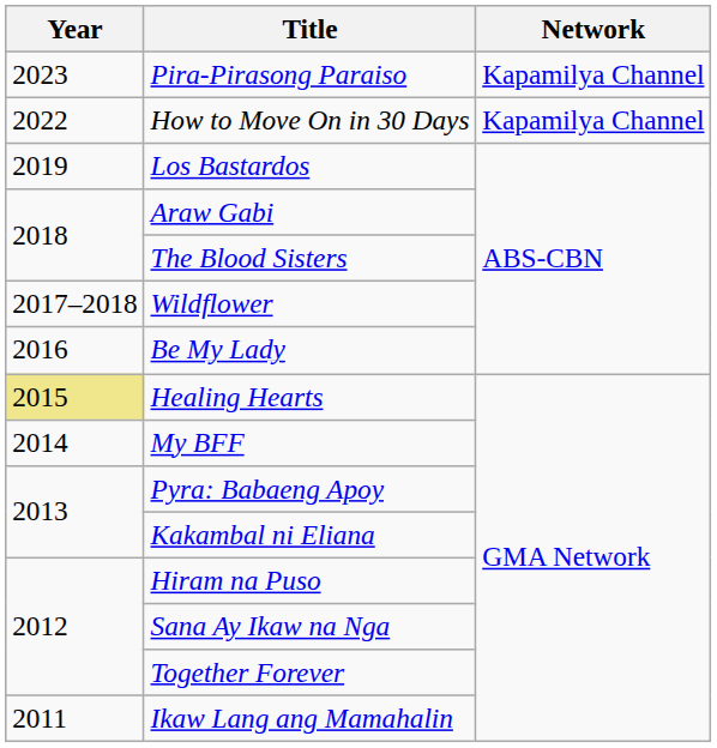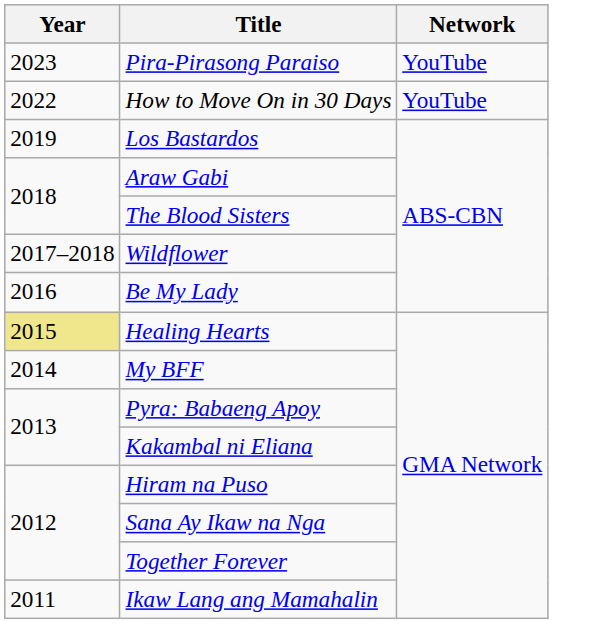 <table class="wikitable" style="font-size: 95%;">
 <tr>
 <th>Year</th>
 <th>Title</th>
 <th>Network</th>
 </tr>
 <tr>
 <td>2023</td>
 <td><em><a href='#'>Pira-Pirasong Paraiso</a></em></td>
-<td><a href='#'>Kapamilya Channel</a></td>
+<td><a href='#'>YouTube</a></td>
 </tr>
 <tr>
 <td>2022</td>
 <td><em>How to Move On in 30 Days</em></td>
-<td><a href='#'>Kapamilya Channel</a></td>
+<td><a href='#'>YouTube</a></td>
 </tr>
 <tr>
 <td>2019</td>
 <td><em><a href='#'>Los Bastardos</a></em></td>
 <td rowspan="5"><a href='#'>ABS-CBN</a></td>
 </tr>
 <tr>
 <td rowspan="2">2018</td>
 <td><em><a href='#'>Araw Gabi</a></em></td>
 </tr>
 <tr>
 <td><em><a href='#'>The Blood Sisters</a></em></td>
 </tr>
 <tr>
 <td>2017–2018</td>
 <td><em><a href='#'>Wildflower</a></em></td>
 </tr>
 <tr>
 <td>2016</td>
 <td><em><a href='#'>Be My Lady</a></em></td>
 </tr>
 <tr>
 <td style="background: khaki;">2015</td>
 <td><em><a href='#'>Healing Hearts</a></em></td>
 <td rowspan="9"><a href='#'>GMA Network</a></td>
 </tr>
 <tr>
 <td>2014</td>
 <td><em><a href='#'>My BFF</a></em></td>
 </tr>
 <tr>
 <td rowspan="2">2013</td>
 <td><em><a href='#'>Pyra: Babaeng Apoy</a></em></td>
 </tr>
 <tr>
 <td><em><a href='#'>Kakambal ni Eliana</a></em></td>
 </tr>
 <tr>
 <td rowspan="3">2012</td>
 <td><a href='#'><em>Hiram na Puso</em></a></td>
 </tr>
 <tr>
 <td><em><a href='#'>Sana Ay Ikaw na Nga</a></em></td>
 </tr>
 <tr>
 <td><em><a href='#'>Together Forever</a></em></td>
 </tr>
 <tr>
 <td>2011</td>
 <td><em><a href='#'>Ikaw Lang ang Mamahalin</a></em></td>
 </tr>
 </table>
